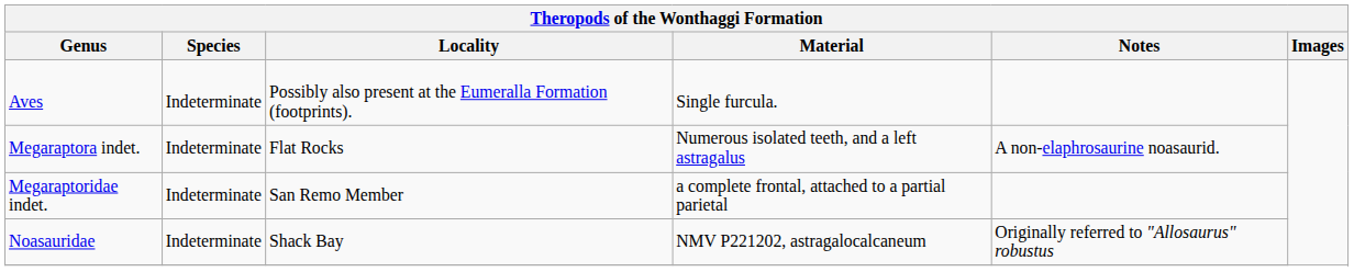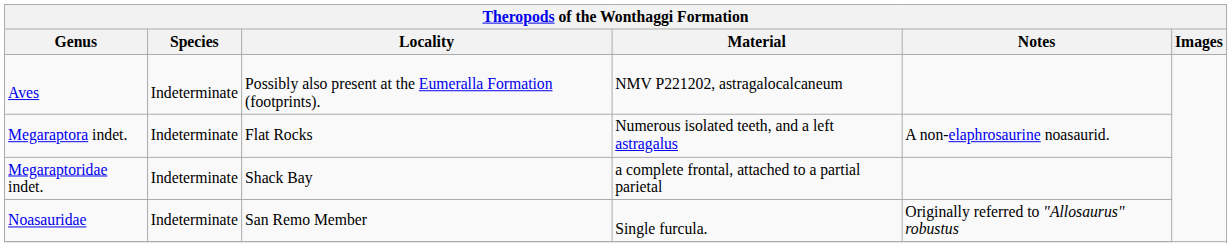 <table class="wikitable" align="center">
 <tr>
 <th colspan="6" align="center"><strong><a href='#'>Theropods</a> of the Wonthaggi Formation</strong></th>
 </tr>
 <tr>
 <th>Genus</th>
 <th>Species</th>
 <th>Locality</th>
 <th>Material</th>
 <th>Notes</th>
 <th>Images</th>
 </tr>
 <tr>
 <td><br><a href='#'>Aves</a></td>
 <td><br>Indeterminate</td>
 <td><br>Possibly also present at the <a href='#'>Eumeralla Formation</a> (footprints).</td>
-<td><br>Single furcula.</td>
+<td>NMV P221202, astragalocalcaneum</td>
 <td></td>
 </tr>
 <tr>
 <td><a href='#'>Megaraptora</a> indet.</td>
 <td>Indeterminate</td>
 <td>Flat Rocks</td>
 <td>Numerous isolated teeth, and a left <a href='#'>astragalus</a></td>
 <td>A non-<a href='#'>elaphrosaurine</a> noasaurid.</td>
 </tr>
 <tr>
 <td><a href='#'>Megaraptoridae</a> indet.</td>
 <td>Indeterminate</td>
-<td>San Remo Member</td>
+<td>Shack Bay</td>
 <td>a complete frontal, attached to a partial parietal</td>
 <td></td>
 </tr>
 <tr>
 <td><a href='#'>Noasauridae</a></td>
 <td>Indeterminate</td>
-<td>Shack Bay</td>
-<td>NMV P221202, astragalocalcaneum</td>
+<td>San Remo Member</td>
+<td><br>Single furcula.</td>
 <td>Originally referred to <em>"Allosaurus" robustus</em></td>
 </tr>
 <tr>
 </tr>
 </table>
